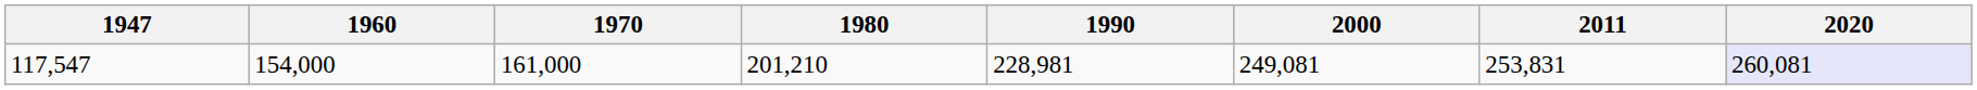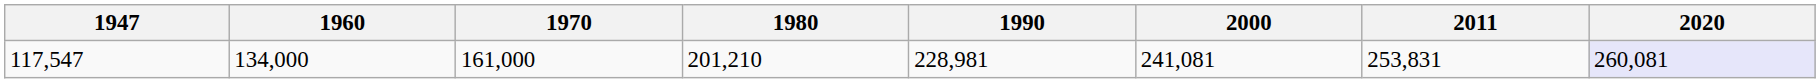 <table class="wikitable" style="width:80%;">
 <tr>
 <th>1947</th>
 <th>1960</th>
 <th>1970</th>
 <th>1980</th>
 <th>1990</th>
 <th>2000</th>
 <th>2011</th>
 <th>2020</th>
 </tr>
 <tr>
 <td>117,547</td>
-<td>154,000</td>
+<td>134,000</td>
 <td>161,000</td>
 <td>201,210</td>
 <td>228,981</td>
-<td>249,081</td>
+<td>241,081</td>
 <td>253,831</td>
 <td style="background: lavender;">260,081</td>
 </tr>
 </table>
